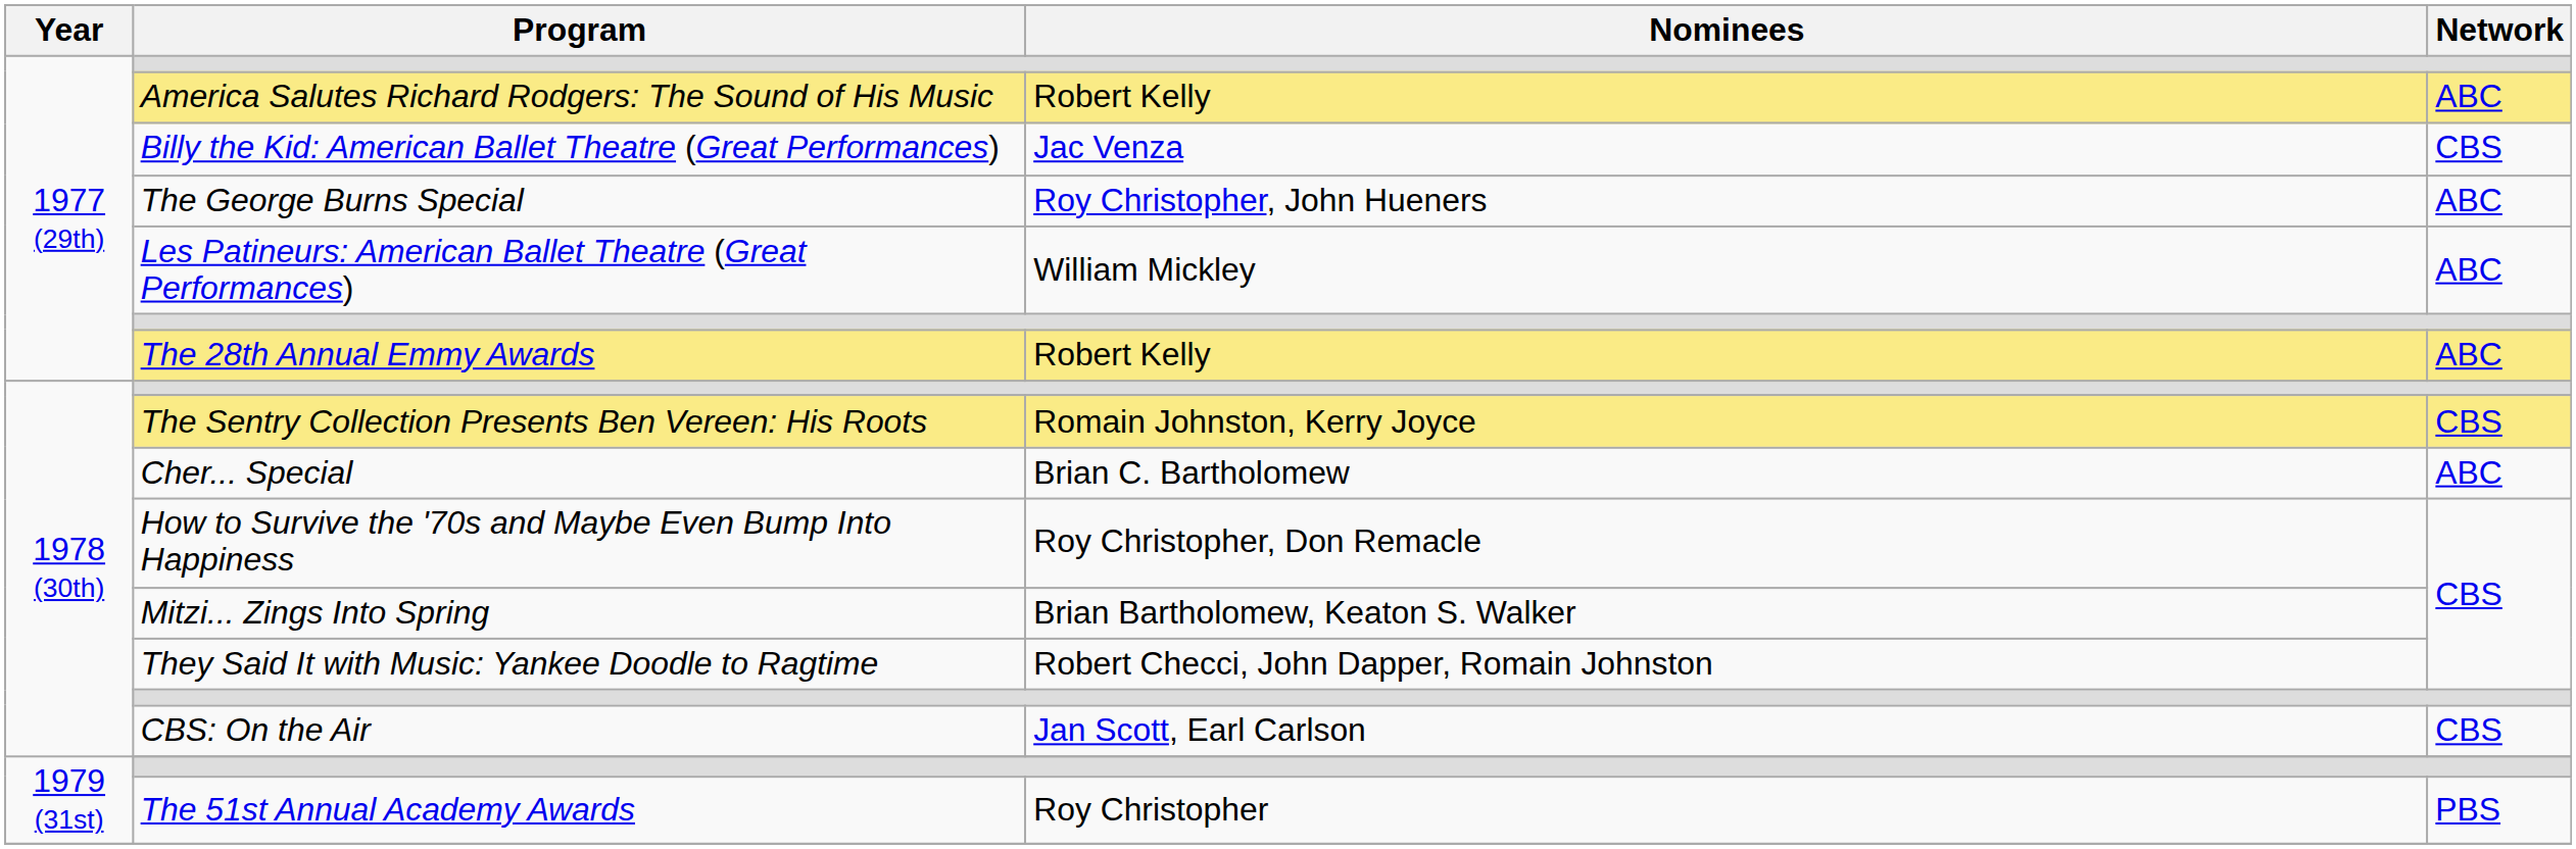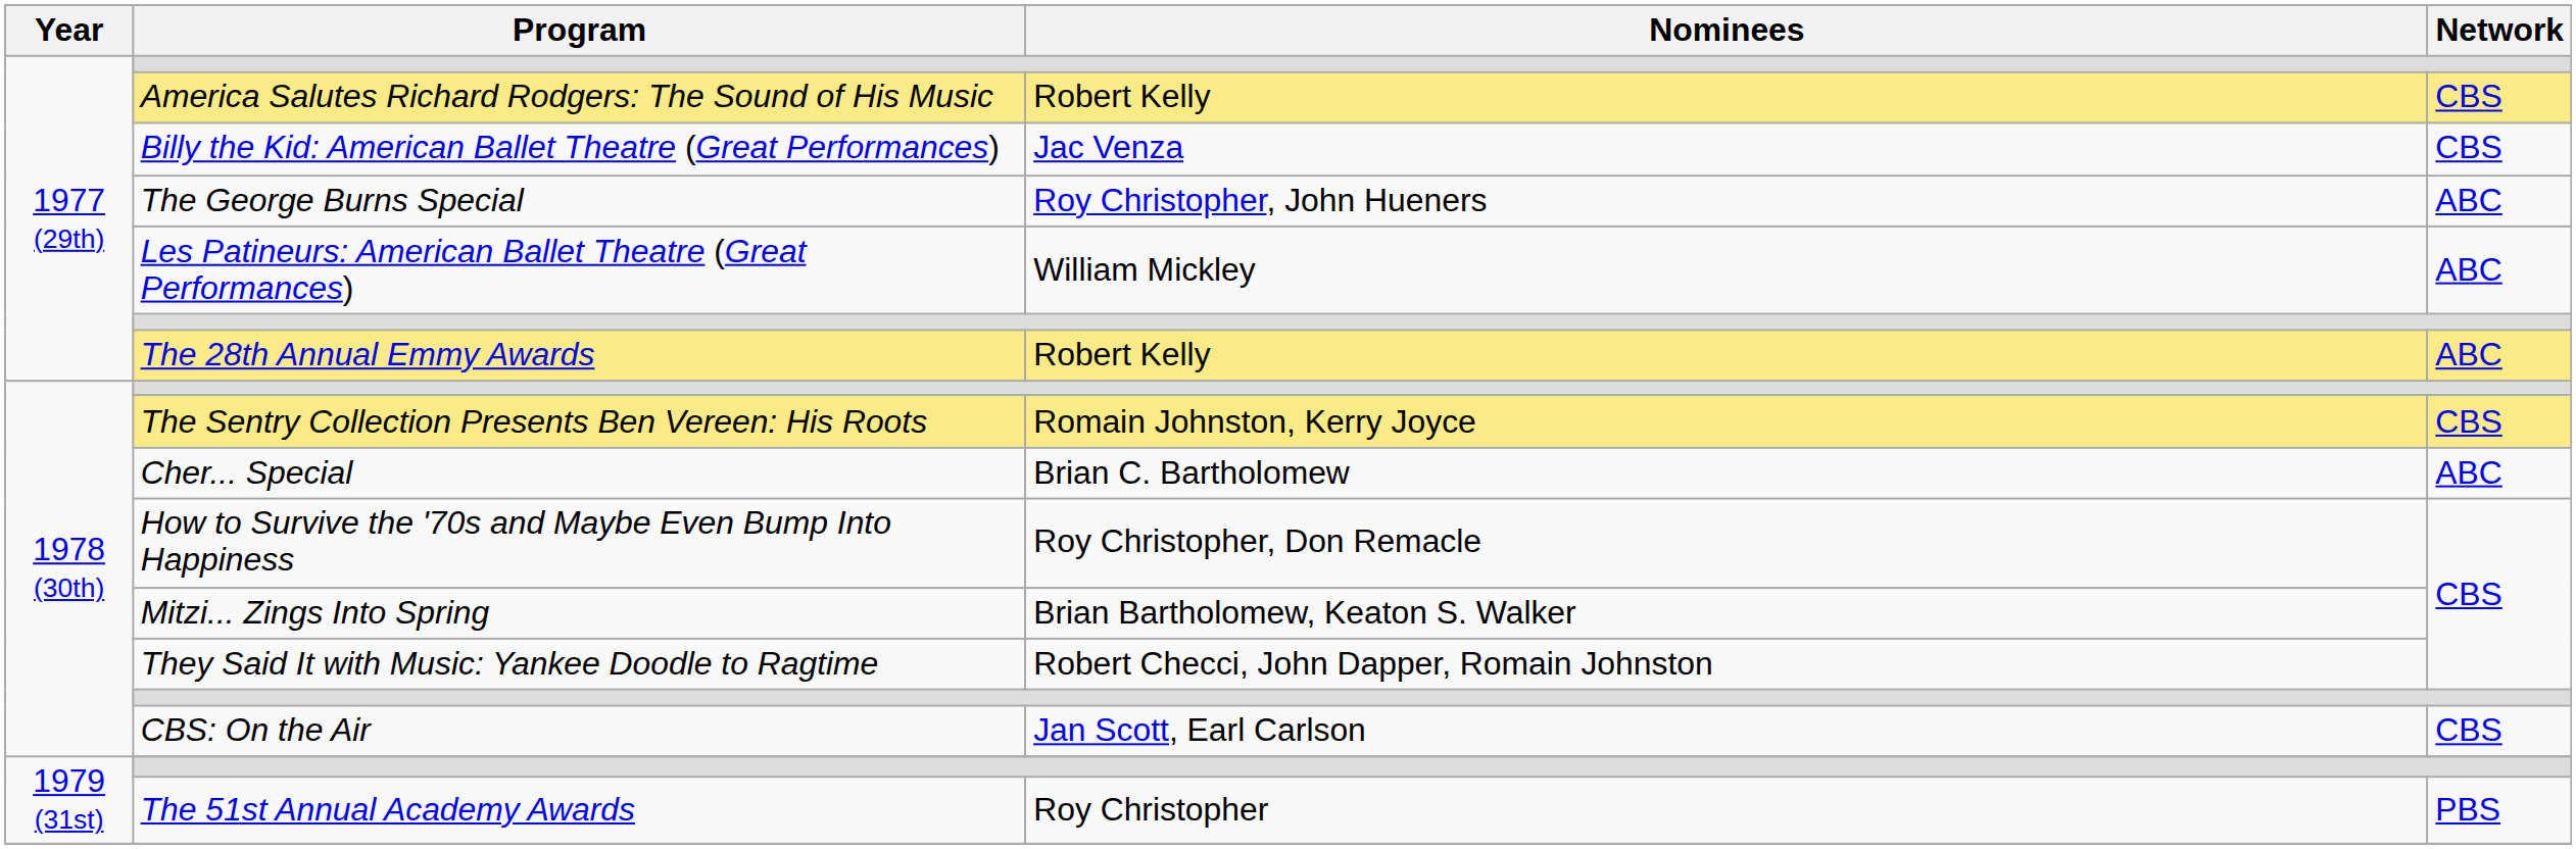 <table class="wikitable" style="width:100%">
 <tr bgcolor="#bebebe">
 <th width="5%">Year</th>
 <th width="35%">Program</th>
 <th width="55%">Nominees</th>
 <th width="5%">Network</th>
 </tr>
 <tr>
 <td rowspan=7 style="text-align:center"><a href='#'>1977</a><br><small><a href='#'>(29th)</a></small></td>
 <td style="background:#ddd" colspan=3></td>
 </tr>
 <tr style="background:#FAEB86">
 <td><em>America Salutes Richard Rodgers: The Sound of His Music</em></td>
 <td>Robert Kelly</td>
-<td><a href='#'>ABC</a></td>
+<td><a href='#'>CBS</a></td>
 </tr>
 <tr>
 <td><em><a href='#'>Billy the Kid: American Ballet Theatre</a></em> (<em><a href='#'>Great Performances</a></em>)</td>
 <td><a href='#'>Jac Venza</a></td>
 <td><a href='#'>CBS</a></td>
 </tr>
 <tr>
 <td><em>The George Burns Special</em></td>
 <td><a href='#'>Roy Christopher</a>, John Hueners</td>
 <td><a href='#'>ABC</a></td>
 </tr>
 <tr>
 <td><em><a href='#'>Les Patineurs: American Ballet Theatre</a></em> (<em><a href='#'>Great Performances</a></em>)</td>
 <td>William Mickley</td>
 <td><a href='#'>ABC</a></td>
 </tr>
 <tr>
 <td style="background:#ddd" colspan=3></td>
 </tr>
 <tr style="background:#FAEB86">
 <td><em><a href='#'>The 28th Annual Emmy Awards</a></em></td>
 <td>Robert Kelly</td>
 <td><a href='#'>ABC</a></td>
 </tr>
 <tr>
 <td rowspan=8 style="text-align:center"><a href='#'>1978</a><br><small><a href='#'>(30th)</a></small></td>
 <td style="background:#ddd" colspan=3></td>
 </tr>
 <tr style="background:#FAEB86">
 <td><em>The Sentry Collection Presents Ben Vereen: His Roots</em></td>
 <td>Romain Johnston, Kerry Joyce</td>
 <td><a href='#'>CBS</a></td>
 </tr>
 <tr>
 <td><em>Cher... Special</em></td>
 <td>Brian C. Bartholomew</td>
 <td><a href='#'>ABC</a></td>
 </tr>
 <tr>
 <td><em>How to Survive the '70s and Maybe Even Bump Into Happiness</em></td>
 <td>Roy Christopher, Don Remacle</td>
 <td rowspan=3><a href='#'>CBS</a></td>
 </tr>
 <tr>
 <td><em>Mitzi... Zings Into Spring</em></td>
 <td>Brian Bartholomew, Keaton S. Walker</td>
 </tr>
 <tr>
 <td><em>They Said It with Music: Yankee Doodle to Ragtime</em></td>
 <td>Robert Checci, John Dapper, Romain Johnston</td>
 </tr>
 <tr>
 <td style="background:#ddd" colspan=3></td>
 </tr>
 <tr>
 <td><em>CBS: On the Air</em></td>
 <td><a href='#'>Jan Scott</a>, Earl Carlson</td>
 <td><a href='#'>CBS</a></td>
 </tr>
 <tr>
 <td rowspan=3 style="text-align:center"><a href='#'>1979</a><br><small><a href='#'>(31st)</a></small></td>
 </tr>
 <tr>
 <td style="background:#ddd" colspan=3></td>
 </tr>
 <tr>
 <td><em><a href='#'>The 51st Annual Academy Awards</a></em></td>
 <td>Roy Christopher</td>
 <td><a href='#'>PBS</a></td>
 </tr>
 <tr>
 </tr>
 </table>
